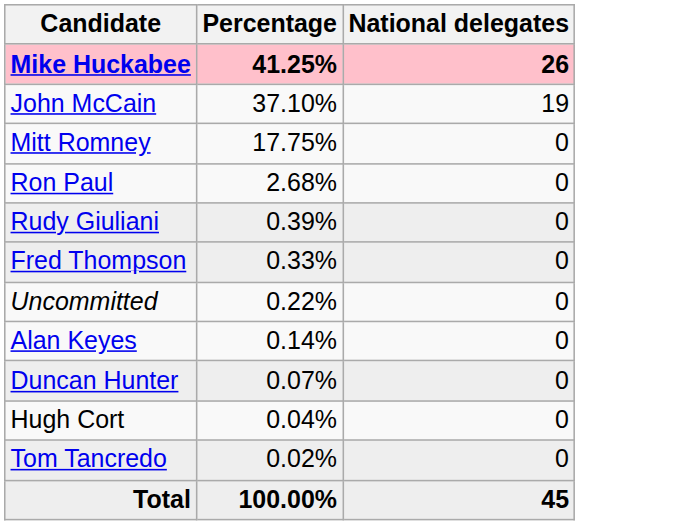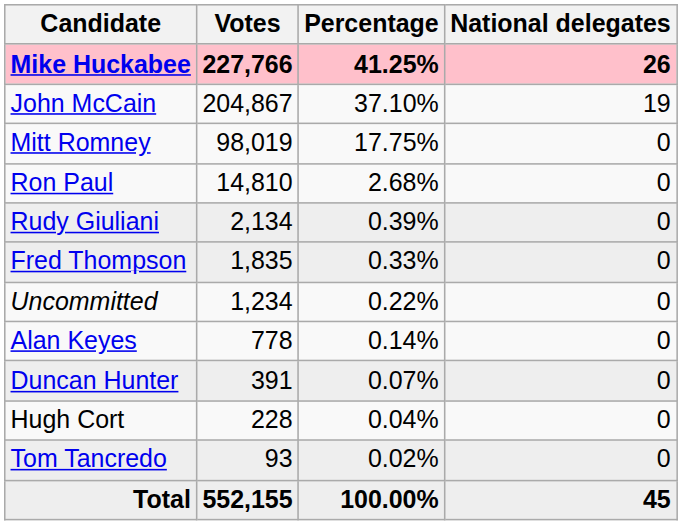 <table class="wikitable" style="text-align:right;">
 <tr>
 <th>Candidate</th>
+<th>Votes</th>
 <th>Percentage</th>
 <th>National delegates</th>
 </tr>
 <tr style="background:pink;">
 <td style="text-align:left;"><strong><a href='#'>Mike Huckabee</a></strong></td>
+<td><strong>227,766</strong></td>
 <td><strong>41.25%</strong></td>
 <td><strong>26</strong></td>
 </tr>
 <tr>
 <td style="text-align:left;"><a href='#'>John McCain</a></td>
+<td>204,867</td>
 <td>37.10%</td>
 <td>19</td>
 </tr>
 <tr>
 <td style="text-align:left;"><a href='#'>Mitt Romney</a></td>
+<td>98,019</td>
 <td>17.75%</td>
 <td>0</td>
 </tr>
 <tr>
 <td style="text-align:left;"><a href='#'>Ron Paul</a></td>
+<td>14,810</td>
 <td>2.68%</td>
 <td>0</td>
 </tr>
 <tr style="background:#eee;">
 <td style="text-align:left;"><a href='#'>Rudy Giuliani</a></td>
+<td>2,134</td>
 <td>0.39%</td>
 <td>0</td>
 </tr>
 <tr style="background:#eee;">
 <td style="text-align:left;"><a href='#'>Fred Thompson</a></td>
+<td>1,835</td>
 <td>0.33%</td>
 <td>0</td>
 </tr>
 <tr>
 <td style="text-align:left;"><em>Uncommitted</em></td>
+<td>1,234</td>
 <td>0.22%</td>
 <td>0</td>
 </tr>
 <tr>
 <td style="text-align:left;"><a href='#'>Alan Keyes</a></td>
+<td>778</td>
 <td>0.14%</td>
 <td>0</td>
 </tr>
 <tr style="background:#eee;">
 <td style="text-align:left;"><a href='#'>Duncan Hunter</a></td>
+<td>391</td>
 <td>0.07%</td>
 <td>0</td>
 </tr>
 <tr>
 <td style="text-align:left;">Hugh Cort</td>
+<td>228</td>
 <td>0.04%</td>
 <td>0</td>
 </tr>
 <tr style="background:#eee;">
 <td style="text-align:left;"><a href='#'>Tom Tancredo</a></td>
+<td>93</td>
 <td>0.02%</td>
 <td>0</td>
 </tr>
 <tr style="background:#eee;">
 <td><strong>Total</strong></td>
+<td><strong>552,155</strong></td>
 <td><strong>100.00%</strong></td>
 <td><strong>45</strong></td>
 </tr>
 </table>
